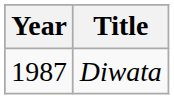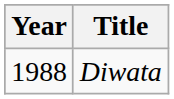 <table class="wikitable">
 <tr>
 <th>Year</th>
 <th>Title</th>
 </tr>
 <tr>
-<td>1987</td>
+<td>1988</td>
 <td><em>Diwata</em></td>
 </tr>
 </table>
